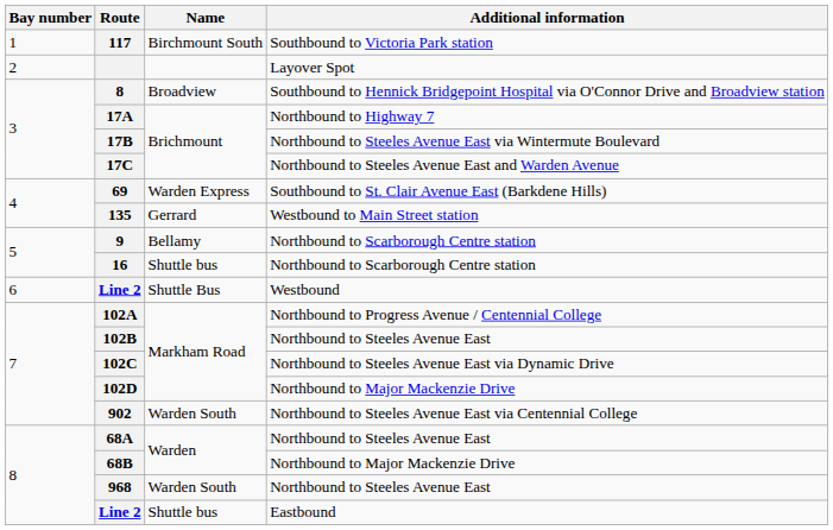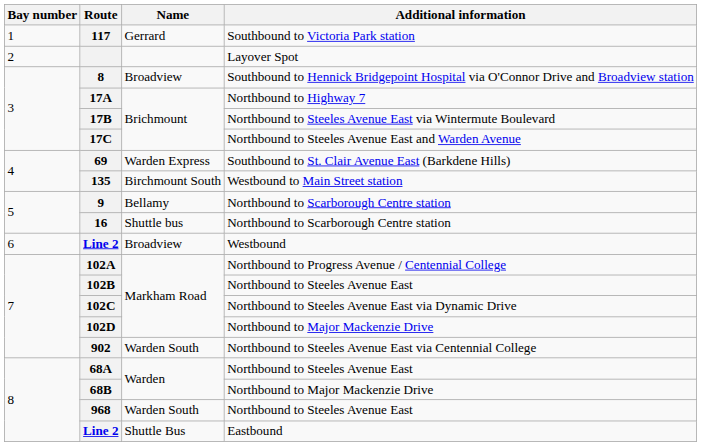 <table class="wikitable">
 <tr>
 <th>Bay number</th>
 <th>Route</th>
 <th>Name</th>
 <th>Additional information</th>
 </tr>
 <tr>
 <td>1</td>
 <th>117</th>
-<td>Birchmount South</td>
+<td>Gerrard</td>
 <td>Southbound to <a href='#'>Victoria Park station</a></td>
 </tr>
 <tr>
 <td>2</td>
 <th></th>
 <td></td>
 <td>Layover Spot</td>
 </tr>
 <tr>
 <td rowspan="4">3</td>
 <th>8</th>
 <td>Broadview</td>
 <td>Southbound to <a href='#'>Hennick Bridgepoint Hospital</a> via O'Connor Drive and <a href='#'>Broadview station</a></td>
 </tr>
 <tr>
 <th>17A</th>
 <td rowspan="3">Brichmount</td>
 <td>Northbound to <a href='#'>Highway 7</a></td>
 </tr>
 <tr>
 <th>17B</th>
 <td>Northbound to <a href='#'>Steeles Avenue East</a> via Wintermute Boulevard</td>
 </tr>
 <tr>
 <th>17C</th>
 <td>Northbound to Steeles Avenue East and <a href='#'>Warden Avenue</a></td>
 </tr>
 <tr>
 <td rowspan="2">4</td>
 <th>69</th>
 <td>Warden Express</td>
 <td>Southbound to <a href='#'>St. Clair Avenue East</a> (Barkdene Hills)</td>
 </tr>
 <tr>
 <th>135</th>
-<td>Gerrard</td>
+<td>Birchmount South</td>
 <td>Westbound to <a href='#'>Main Street station</a></td>
 </tr>
 <tr>
 <td rowspan="2">5</td>
 <th>9</th>
 <td>Bellamy</td>
 <td>Northbound to <a href='#'>Scarborough Centre station</a></td>
 </tr>
 <tr>
 <th>16</th>
 <td>Shuttle bus</td>
 <td>Northbound to Scarborough Centre station</td>
 </tr>
 <tr>
 <td>6</td>
 <th><a href='#'>Line 2</a></th>
-<td>Shuttle Bus</td>
+<td>Broadview</td>
 <td>Westbound</td>
 </tr>
 <tr>
 <td rowspan="5">7</td>
 <th>102A</th>
 <td rowspan="4">Markham Road</td>
 <td>Northbound to Progress Avenue / <a href='#'>Centennial College</a></td>
 </tr>
 <tr>
 <th>102B</th>
 <td>Northbound to Steeles Avenue East</td>
 </tr>
 <tr>
 <th>102C</th>
 <td>Northbound to Steeles Avenue East via Dynamic Drive</td>
 </tr>
 <tr>
 <th>102D</th>
 <td>Northbound to <a href='#'>Major Mackenzie Drive</a></td>
 </tr>
 <tr>
 <th>902</th>
 <td>Warden South</td>
 <td>Northbound to Steeles Avenue East via Centennial College</td>
 </tr>
 <tr>
 <td rowspan="4">8</td>
 <th>68A</th>
 <td rowspan="2">Warden</td>
 <td>Northbound to Steeles Avenue East</td>
 </tr>
 <tr>
 <th>68B</th>
 <td>Northbound to Major Mackenzie Drive</td>
 </tr>
 <tr>
 <th>968</th>
 <td>Warden South</td>
 <td>Northbound to Steeles Avenue East<br></td>
 </tr>
 <tr>
 <th><a href='#'>Line 2</a></th>
-<td>Shuttle bus</td>
+<td>Shuttle Bus</td>
 <td>Eastbound</td>
 </tr>
 </table>
